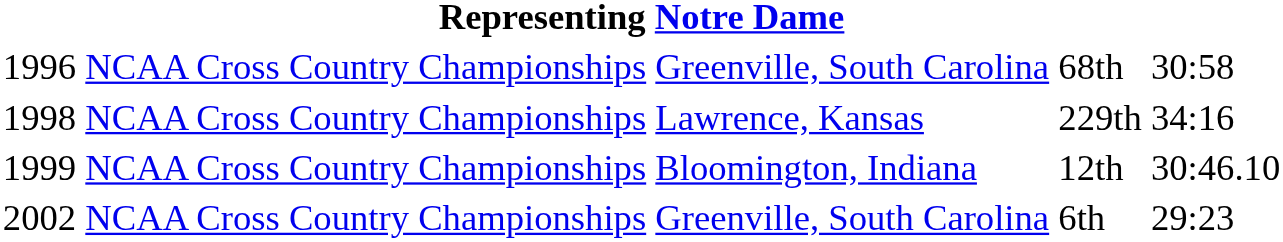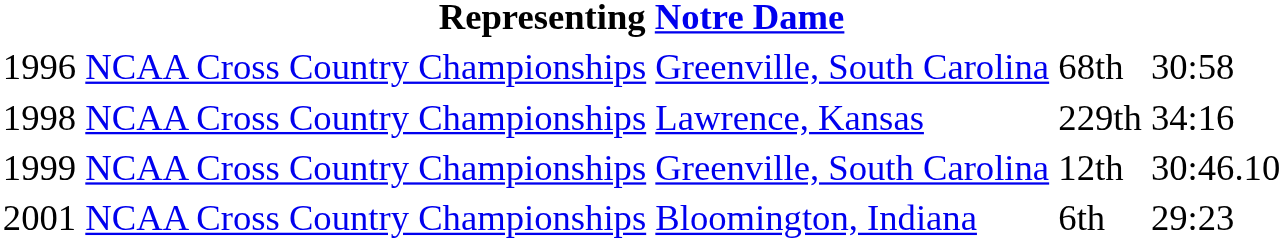 <table>
 <tr>
 <th colspan=6>Representing <a href='#'>Notre Dame</a></th>
 </tr>
 <tr>
 <td>1996</td>
 <td><a href='#'>NCAA Cross Country Championships</a></td>
 <td><a href='#'>Greenville, South Carolina</a></td>
 <td>68th</td>
 <td>30:58</td>
 </tr>
 <tr>
 <td>1998</td>
 <td><a href='#'>NCAA Cross Country Championships</a></td>
 <td><a href='#'>Lawrence, Kansas</a></td>
 <td>229th</td>
 <td>34:16</td>
 </tr>
 <tr>
 <td>1999</td>
 <td><a href='#'>NCAA Cross Country Championships</a></td>
-<td><a href='#'>Bloomington, Indiana</a></td>
+<td><a href='#'>Greenville, South Carolina</a></td>
 <td>12th</td>
 <td>30:46.10</td>
 </tr>
 <tr>
-<td>2002</td>
+<td>2001</td>
 <td><a href='#'>NCAA Cross Country Championships</a></td>
-<td><a href='#'>Greenville, South Carolina</a></td>
+<td><a href='#'>Bloomington, Indiana</a></td>
 <td>6th</td>
 <td>29:23</td>
 </tr>
 </table>
